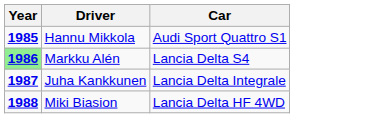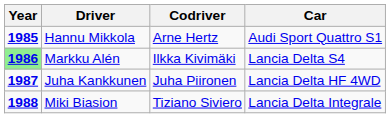 <table class="wikitable" style="font-size:90%;">
 <tr>
 <th>Year</th>
 <th>Driver</th>
+<th>Codriver</th>
 <th>Car</th>
 </tr>
 <tr>
 <td><strong><a href='#'>1985</a></strong></td>
 <td> <a href='#'>Hannu Mikkola</a></td>
+<td> <a href='#'>Arne Hertz</a></td>
 <td><a href='#'>Audi Sport Quattro S1</a></td>
 </tr>
 <tr>
 <td style="background: lightgreen;"><strong><a href='#'>1986</a></strong></td>
 <td> <a href='#'>Markku Alén</a></td>
+<td> <a href='#'>Ilkka Kivimäki</a></td>
 <td><a href='#'>Lancia Delta S4</a></td>
 </tr>
 <tr>
 <td><strong><a href='#'>1987</a></strong></td>
 <td> <a href='#'>Juha Kankkunen</a></td>
-<td><a href='#'>Lancia Delta Integrale</a></td>
+<td> <a href='#'>Juha Piironen</a></td>
+<td><a href='#'>Lancia Delta HF 4WD</a></td>
 </tr>
 <tr>
 <td><strong><a href='#'>1988</a></strong></td>
 <td> <a href='#'>Miki Biasion</a></td>
-<td><a href='#'>Lancia Delta HF 4WD</a></td>
+<td> <a href='#'>Tiziano Siviero</a></td>
+<td><a href='#'>Lancia Delta Integrale</a></td>
 </tr>
 </table>
